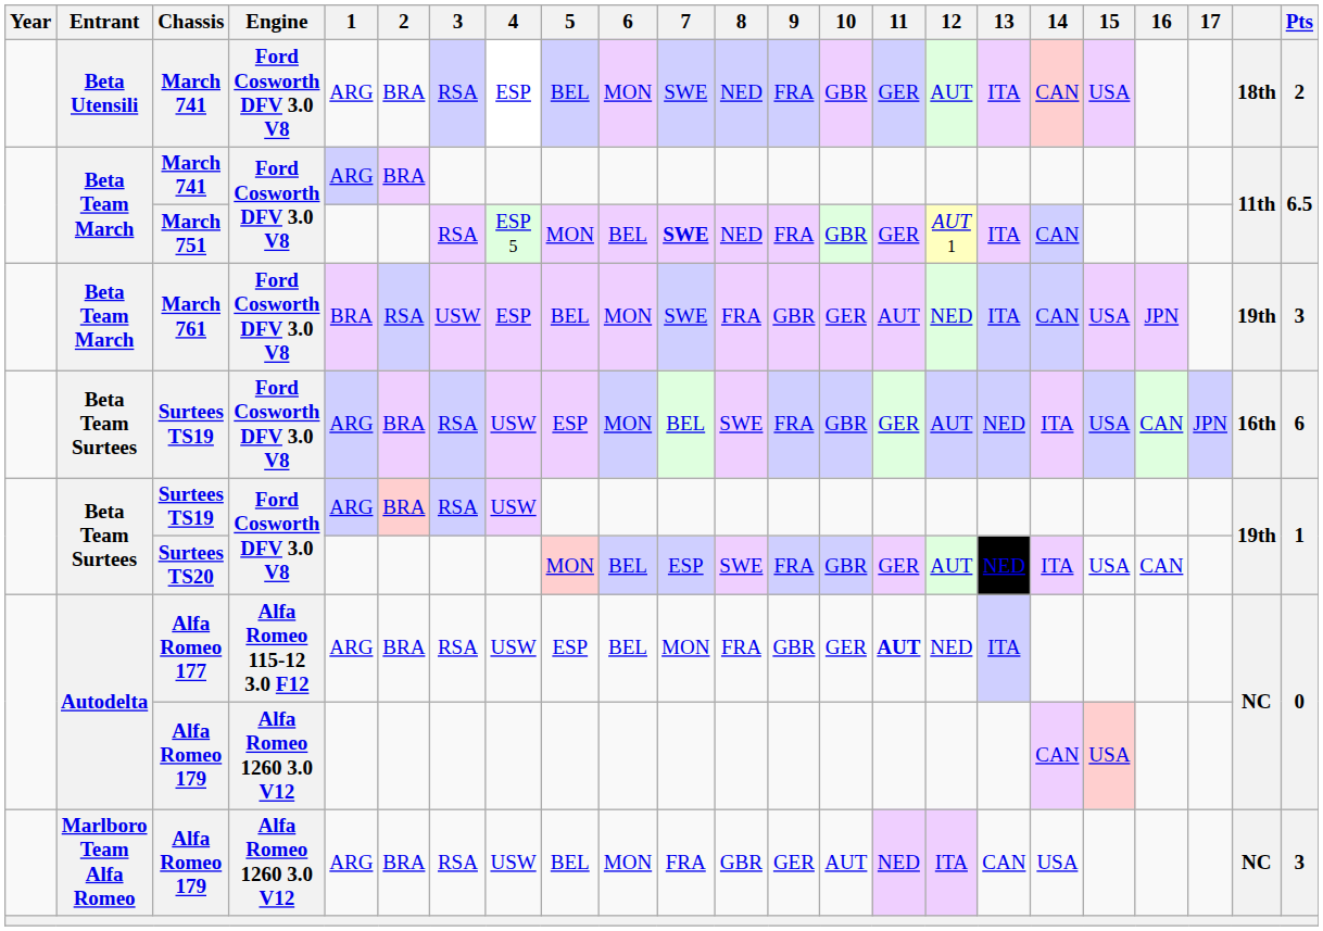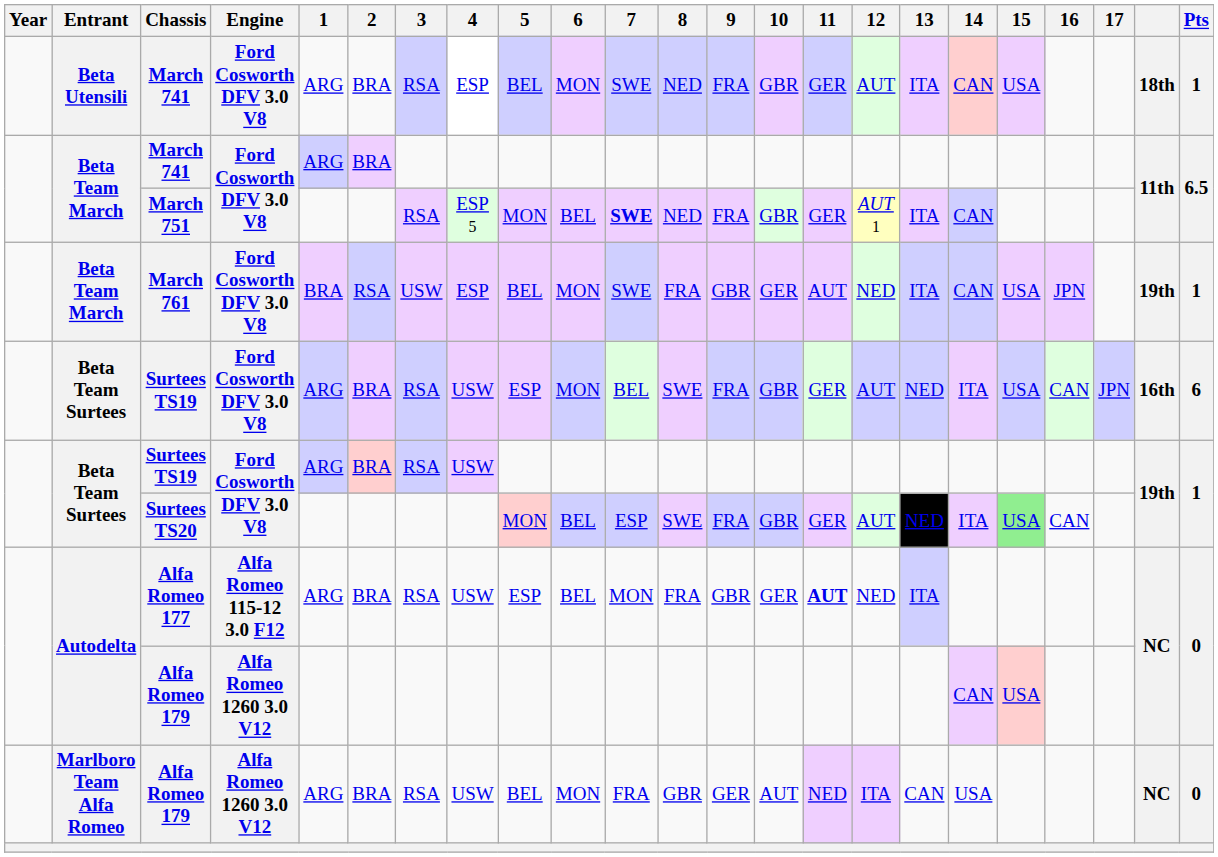 <table class="wikitable" style="text-align:center; font-size:90%">
 <tr>
 <th>Year</th>
 <th>Entrant</th>
 <th>Chassis</th>
 <th>Engine</th>
 <th>1</th>
 <th>2</th>
 <th>3</th>
 <th>4</th>
 <th>5</th>
 <th>6</th>
 <th>7</th>
 <th>8</th>
 <th>9</th>
 <th>10</th>
 <th>11</th>
 <th>12</th>
 <th>13</th>
 <th>14</th>
 <th>15</th>
 <th>16</th>
 <th>17</th>
 <th></th>
 <th><a href='#'>Pts</a></th>
 </tr>
 <tr>
 <td></td>
 <th><a href='#'>Beta Utensili</a></th>
 <th><a href='#'>March</a> <a href='#'>741</a></th>
 <th><a href='#'>Ford Cosworth DFV</a> 3.0 <a href='#'>V8</a></th>
 <td><a href='#'>ARG</a></td>
 <td><a href='#'>BRA</a></td>
 <td style="background:#CFCFFF;"><a href='#'>RSA</a><br></td>
 <td style="background:#ffffff;"><a href='#'>ESP</a><br></td>
 <td style="background:#CFCFFF;"><a href='#'>BEL</a><br></td>
 <td style="background:#EFCFFF;"><a href='#'>MON</a><br></td>
 <td style="background:#CFCFFF;"><a href='#'>SWE</a><br></td>
 <td style="background:#CFCFFF;"><a href='#'>NED</a><br></td>
 <td style="background:#CFCFFF;"><a href='#'>FRA</a><br></td>
 <td style="background:#EFCFFF;"><a href='#'>GBR</a><br></td>
 <td style="background:#CFCFFF;"><a href='#'>GER</a><br></td>
 <td style="background:#DFFFDF;"><a href='#'>AUT</a><br></td>
 <td style="background:#EFCFFF;"><a href='#'>ITA</a><br></td>
 <td style="background:#FFCFCF;"><a href='#'>CAN</a><br></td>
 <td style="background:#EFCFFF;"><a href='#'>USA</a><br></td>
 <td></td>
 <td></td>
 <th>18th</th>
-<th>2</th>
+<th>1</th>
 </tr>
 <tr>
 <td rowspan=2></td>
 <th rowspan=2><a href='#'>Beta Team March</a></th>
 <th><a href='#'>March</a> <a href='#'>741</a></th>
 <th rowspan=2><a href='#'>Ford Cosworth DFV</a> 3.0 <a href='#'>V8</a></th>
 <td style="background:#CFCFFF;"><a href='#'>ARG</a><br></td>
 <td style="background:#EFCFFF;"><a href='#'>BRA</a><br></td>
 <td></td>
 <td></td>
 <td></td>
 <td></td>
 <td></td>
 <td></td>
 <td></td>
 <td></td>
 <td></td>
 <td></td>
 <td></td>
 <td></td>
 <td></td>
 <td></td>
 <td></td>
 <th rowspan=2>11th</th>
 <th rowspan=2>6.5</th>
 </tr>
 <tr>
 <th><a href='#'>March</a> <a href='#'>751</a></th>
 <td></td>
 <td></td>
 <td style="background:#EFCFFF;"><a href='#'>RSA</a><br></td>
 <td style="background:#DFFFDF;"><a href='#'>ESP</a><br><small>5</small></td>
 <td style="background:#EFCFFF;"><a href='#'>MON</a><br></td>
 <td style="background:#EFCFFF;"><a href='#'>BEL</a><br></td>
 <td style="background:#EFCFFF;"><strong><a href='#'>SWE</a></strong><br></td>
 <td style="background:#EFCFFF;"><a href='#'>NED</a><br></td>
 <td style="background:#EFCFFF;"><a href='#'>FRA</a><br></td>
 <td style="background:#DFFFDF;"><a href='#'>GBR</a><br></td>
 <td style="background:#EFCFFF;"><a href='#'>GER</a><br></td>
 <td style="background:#FFFFBF;"><em><a href='#'>AUT</a></em><br><small>1</small></td>
 <td style="background:#EFCFFF;"><a href='#'>ITA</a><br></td>
 <td style="background:#CFCFFF;"><a href='#'>CAN</a><br></td>
 <td></td>
 <td></td>
 <td></td>
 </tr>
 <tr>
 <td></td>
 <th><a href='#'>Beta Team March</a></th>
 <th><a href='#'>March</a> <a href='#'>761</a></th>
 <th><a href='#'>Ford Cosworth DFV</a> 3.0 <a href='#'>V8</a></th>
 <td style="background:#EFCFFF;"><a href='#'>BRA</a><br></td>
 <td style="background:#CFCFFF;"><a href='#'>RSA</a><br></td>
 <td style="background:#EFCFFF;"><a href='#'>USW</a><br></td>
 <td style="background:#EFCFFF;"><a href='#'>ESP</a><br></td>
 <td style="background:#EFCFFF;"><a href='#'>BEL</a><br></td>
 <td style="background:#EFCFFF;"><a href='#'>MON</a><br></td>
 <td style="background:#CFCFFF;"><a href='#'>SWE</a><br></td>
 <td style="background:#EFCFFF;"><a href='#'>FRA</a><br></td>
 <td style="background:#EFCFFF;"><a href='#'>GBR</a><br></td>
 <td style="background:#EFCFFF;"><a href='#'>GER</a><br></td>
 <td style="background:#EFCFFF;"><a href='#'>AUT</a><br></td>
 <td style="background:#DFFFDF;"><a href='#'>NED</a><br></td>
 <td style="background:#CFCFFF;"><a href='#'>ITA</a><br></td>
 <td style="background:#CFCFFF;"><a href='#'>CAN</a><br></td>
 <td style="background:#EFCFFF;"><a href='#'>USA</a><br></td>
 <td style="background:#EFCFFF;"><a href='#'>JPN</a><br></td>
 <td></td>
 <th>19th</th>
-<th>3</th>
+<th>1</th>
 </tr>
 <tr>
 <td></td>
 <th>Beta Team Surtees</th>
 <th><a href='#'>Surtees</a> <a href='#'>TS19</a></th>
 <th><a href='#'>Ford Cosworth DFV</a> 3.0 <a href='#'>V8</a></th>
 <td style="background:#CFCFFF;"><a href='#'>ARG</a><br></td>
 <td style="background:#EFCFFF;"><a href='#'>BRA</a><br></td>
 <td style="background:#CFCFFF;"><a href='#'>RSA</a><br></td>
 <td style="background:#EFCFFF;"><a href='#'>USW</a><br></td>
 <td style="background:#EFCFFF;"><a href='#'>ESP</a><br></td>
 <td style="background:#CFCFFF;"><a href='#'>MON</a><br></td>
 <td style="background:#DFFFDF;"><a href='#'>BEL</a><br></td>
 <td style="background:#EFCFFF;"><a href='#'>SWE</a><br></td>
 <td style="background:#CFCFFF;"><a href='#'>FRA</a><br></td>
 <td style="background:#CFCFFF;"><a href='#'>GBR</a><br></td>
 <td style="background:#DFFFDF;"><a href='#'>GER</a><br></td>
 <td style="background:#CFCFFF;"><a href='#'>AUT</a><br></td>
 <td style="background:#CFCFFF;"><a href='#'>NED</a><br></td>
 <td style="background:#EFCFFF;"><a href='#'>ITA</a><br></td>
 <td style="background:#CFCFFF;"><a href='#'>USA</a><br></td>
 <td style="background:#DFFFDF;"><a href='#'>CAN</a><br></td>
 <td style="background:#CFCFFF;"><a href='#'>JPN</a><br></td>
 <th>16th</th>
 <th>6</th>
 </tr>
 <tr>
 <td rowspan=2></td>
 <th rowspan=2>Beta Team Surtees</th>
 <th><a href='#'>Surtees</a> <a href='#'>TS19</a></th>
 <th rowspan=2><a href='#'>Ford Cosworth DFV</a> 3.0 <a href='#'>V8</a></th>
 <td style="background:#CFCFFF;"><a href='#'>ARG</a><br></td>
 <td style="background:#FFCFCF;"><a href='#'>BRA</a><br></td>
 <td style="background:#CFCFFF;"><a href='#'>RSA</a><br></td>
 <td style="background:#EFCFFF;"><a href='#'>USW</a><br></td>
 <td></td>
 <td></td>
 <td></td>
 <td></td>
 <td></td>
 <td></td>
 <td></td>
 <td></td>
 <td></td>
 <td></td>
 <td></td>
 <td></td>
 <td></td>
 <th rowspan=2>19th</th>
 <th rowspan=2>1</th>
 </tr>
 <tr>
 <th><a href='#'>Surtees</a> <a href='#'>TS20</a></th>
 <td></td>
 <td></td>
 <td></td>
 <td></td>
 <td style="background:#FFCFCF;"><a href='#'>MON</a><br></td>
 <td style="background:#CFCFFF;"><a href='#'>BEL</a><br></td>
 <td style="background:#CFCFFF;"><a href='#'>ESP</a><br></td>
 <td style="background:#EFCFFF;"><a href='#'>SWE</a><br></td>
 <td style="background:#CFCFFF;"><a href='#'>FRA</a><br></td>
 <td style="background:#CFCFFF;"><a href='#'>GBR</a><br></td>
 <td style="background:#EFCFFF;"><a href='#'>GER</a><br></td>
 <td style="background:#DFFFDF;"><a href='#'>AUT</a><br></td>
 <td style="background:#000000; color:#ffffff"><a href='#'><span>NED</span></a><br></td>
 <td style="background:#EFCFFF;"><a href='#'>ITA</a><br></td>
-<td><a href='#'>USA</a></td>
+<td style="background: lightgreen;"><a href='#'>USA</a></td>
 <td><a href='#'>CAN</a></td>
 <td></td>
 </tr>
 <tr>
 <td rowspan=2></td>
 <th rowspan=2><a href='#'>Autodelta</a></th>
 <th><a href='#'>Alfa Romeo</a> <a href='#'>177</a></th>
 <th><a href='#'>Alfa Romeo</a> 115-12 3.0 <a href='#'>F12</a></th>
 <td><a href='#'>ARG</a></td>
 <td><a href='#'>BRA</a></td>
 <td><a href='#'>RSA</a></td>
 <td><a href='#'>USW</a></td>
 <td><a href='#'>ESP</a></td>
 <td><a href='#'>BEL</a></td>
 <td><a href='#'>MON</a></td>
 <td><a href='#'>FRA</a></td>
 <td><a href='#'>GBR</a></td>
 <td><a href='#'>GER</a></td>
 <td><strong><a href='#'>AUT</a></strong></td>
 <td><a href='#'>NED</a></td>
 <td style="background:#CFCFFF;"><a href='#'>ITA</a><br></td>
 <td></td>
 <td></td>
 <td></td>
 <td></td>
 <th rowspan=2>NC</th>
 <th rowspan=2>0</th>
 </tr>
 <tr>
 <th><a href='#'>Alfa Romeo</a> <a href='#'>179</a></th>
 <th><a href='#'>Alfa Romeo</a> 1260 3.0 <a href='#'>V12</a></th>
 <td></td>
 <td></td>
 <td></td>
 <td></td>
 <td></td>
 <td></td>
 <td></td>
 <td></td>
 <td></td>
 <td></td>
 <td></td>
 <td></td>
 <td></td>
 <td style="background:#EFCFFF;"><a href='#'>CAN</a><br></td>
 <td style="background:#FFCFCF;"><a href='#'>USA</a><br></td>
 <td></td>
 <td></td>
 </tr>
 <tr>
 <td></td>
 <th><a href='#'>Marlboro</a> <a href='#'>Team Alfa Romeo</a></th>
 <th><a href='#'>Alfa Romeo</a> <a href='#'>179</a></th>
 <th><a href='#'>Alfa Romeo</a> 1260 3.0 <a href='#'>V12</a></th>
 <td><a href='#'>ARG</a></td>
 <td><a href='#'>BRA</a></td>
 <td><a href='#'>RSA</a></td>
 <td><a href='#'>USW</a></td>
 <td><a href='#'>BEL</a></td>
 <td><a href='#'>MON</a></td>
 <td><a href='#'>FRA</a></td>
 <td><a href='#'>GBR</a></td>
 <td><a href='#'>GER</a></td>
 <td><a href='#'>AUT</a></td>
 <td style="background:#EFCFFF;"><a href='#'>NED</a><br></td>
 <td style="background:#EFCFFF;"><a href='#'>ITA</a><br></td>
 <td><a href='#'>CAN</a></td>
 <td><a href='#'>USA</a></td>
 <td></td>
 <td></td>
 <td></td>
 <th>NC</th>
-<th>3</th>
+<th>0</th>
 </tr>
 <tr>
 <th colspan="23"></th>
 </tr>
 </table>
